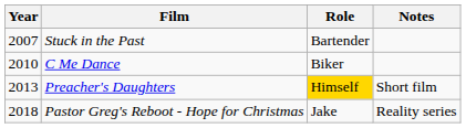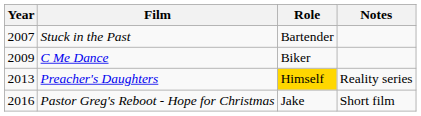 <table class="wikitable">
 <tr>
 <th>Year</th>
 <th>Film</th>
 <th>Role</th>
 <th>Notes</th>
 </tr>
 <tr>
 <td>2007</td>
 <td><em>Stuck in the Past</em></td>
 <td>Bartender</td>
 <td></td>
 </tr>
 <tr>
-<td>2010</td>
+<td>2009</td>
 <td><em><a href='#'>C Me Dance</a></em></td>
 <td>Biker</td>
 <td></td>
 </tr>
 <tr>
 <td>2013</td>
 <td><em><a href='#'>Preacher's Daughters</a></em></td>
 <td style="background: gold;">Himself</td>
+<td>Reality series</td>
+</tr>
+<tr>
+<td>2016</td>
+<td><em>Pastor Greg's Reboot - Hope for Christmas</em></td>
+<td>Jake</td>
 <td>Short film</td>
 </tr>
-<tr>
-<td>2018</td>
-<td><em>Pastor Greg's Reboot - Hope for Christmas</em></td>
-<td>Jake</td>
-<td>Reality series</td>
-</tr>
 </table>
